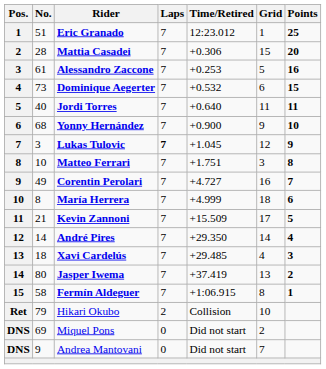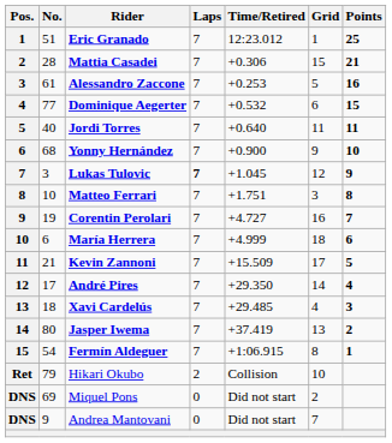 <table class="wikitable" style="font-size:85%;">
 <tr>
 <th>Pos.</th>
 <th>No.</th>
 <th>Rider</th>
 <th>Laps</th>
 <th>Time/Retired</th>
 <th>Grid</th>
 <th>Points</th>
 </tr>
 <tr>
 <th>1</th>
 <td>51</td>
 <td> <strong><a href='#'>Eric Granado</a></strong></td>
 <td>7</td>
 <td>12:23.012</td>
 <td>1</td>
 <td><strong>25</strong></td>
 </tr>
 <tr>
 <th>2</th>
 <td>28</td>
 <td> <strong><a href='#'>Mattia Casadei</a></strong></td>
 <td>7</td>
 <td>+0.306</td>
 <td>15</td>
-<td><strong>20</strong></td>
+<td><strong>21</strong></td>
 </tr>
 <tr>
 <th>3</th>
 <td>61</td>
 <td> <strong><a href='#'>Alessandro Zaccone</a></strong></td>
 <td>7</td>
 <td>+0.253</td>
 <td>5</td>
 <td><strong>16</strong></td>
 </tr>
 <tr>
 <th>4</th>
-<td>73</td>
+<td>77</td>
 <td> <strong><a href='#'>Dominique Aegerter</a></strong></td>
 <td>7</td>
 <td>+0.532</td>
 <td>6</td>
 <td><strong>15</strong></td>
 </tr>
 <tr>
 <th>5</th>
 <td>40</td>
 <td> <strong><a href='#'>Jordi Torres</a></strong></td>
 <td>7</td>
 <td>+0.640</td>
 <td>11</td>
 <td><strong>11</strong></td>
 </tr>
 <tr>
 <th>6</th>
 <td>68</td>
 <td> <strong><a href='#'>Yonny Hernández</a></strong></td>
 <td>7</td>
 <td>+0.900</td>
 <td>9</td>
 <td><strong>10</strong></td>
 </tr>
 <tr>
 <th>7</th>
 <td>3</td>
 <td> <strong><a href='#'>Lukas Tulovic</a></strong></td>
 <td><strong>7</strong></td>
 <td>+1.045</td>
 <td>12</td>
 <td><strong>9</strong></td>
 </tr>
 <tr>
 <th>8</th>
 <td>10</td>
 <td> <strong><a href='#'>Matteo Ferrari</a></strong></td>
 <td>7</td>
 <td>+1.751</td>
 <td>3</td>
 <td><strong>8</strong></td>
 </tr>
 <tr>
 <th>9</th>
-<td>49</td>
+<td>19</td>
 <td> <strong><a href='#'>Corentin Perolari</a></strong></td>
 <td>7</td>
 <td>+4.727</td>
 <td>16</td>
 <td><strong>7</strong></td>
 </tr>
 <tr>
 <th>10</th>
-<td>8</td>
+<td>6</td>
 <td> <strong><a href='#'>María Herrera</a></strong></td>
 <td>7</td>
 <td>+4.999</td>
 <td>18</td>
 <td><strong>6</strong></td>
 </tr>
 <tr>
 <th>11</th>
 <td>21</td>
 <td> <strong><a href='#'>Kevin Zannoni</a></strong></td>
 <td>7</td>
 <td>+15.509</td>
 <td>17</td>
 <td><strong>5</strong></td>
 </tr>
 <tr>
 <th>12</th>
-<td>14</td>
+<td>17</td>
 <td> <strong><a href='#'>André Pires</a></strong></td>
 <td>7</td>
 <td>+29.350</td>
 <td>14</td>
 <td><strong>4</strong></td>
 </tr>
 <tr>
 <th>13</th>
 <td>18</td>
 <td> <strong><a href='#'>Xavi Cardelús</a></strong></td>
 <td>7</td>
 <td>+29.485</td>
 <td>4</td>
 <td><strong>3</strong></td>
 </tr>
 <tr>
 <th>14</th>
 <td>80</td>
 <td> <strong><a href='#'>Jasper Iwema</a></strong></td>
 <td>7</td>
 <td>+37.419</td>
 <td>13</td>
 <td><strong>2</strong></td>
 </tr>
 <tr>
 <th>15</th>
-<td>58</td>
+<td>54</td>
 <td> <strong><a href='#'>Fermín Aldeguer</a></strong></td>
 <td>7</td>
 <td>+1:06.915</td>
 <td>8</td>
 <td><strong>1</strong></td>
 </tr>
 <tr>
 <th>Ret</th>
 <td>79</td>
 <td> <a href='#'>Hikari Okubo</a></td>
 <td>2</td>
 <td>Collision</td>
 <td>10</td>
 <td></td>
 </tr>
 <tr>
 <th>DNS</th>
 <td>69</td>
 <td> <a href='#'>Miquel Pons</a></td>
 <td>0</td>
 <td>Did not start</td>
 <td>2</td>
 <td></td>
 </tr>
 <tr>
 <th>DNS</th>
 <td>9</td>
 <td> <a href='#'>Andrea Mantovani</a></td>
 <td>0</td>
 <td>Did not start</td>
 <td>7</td>
 <td></td>
 </tr>
 <tr>
 <th colspan=7></th>
 </tr>
 </table>
